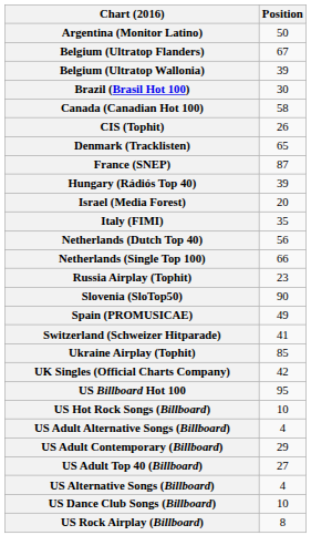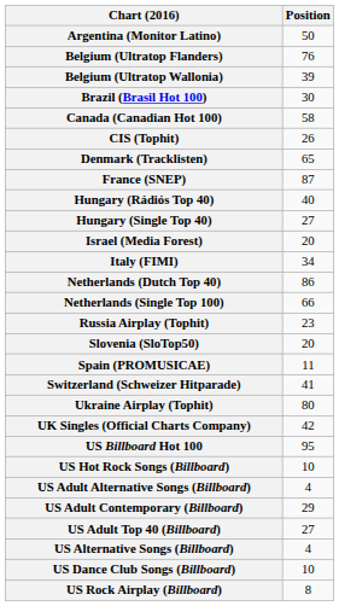 <table class="wikitable plainrowheaders sortable" style="text-align:center">
 <tr>
 <th scope="col" style="width:21em;">Chart (2016)</th>
 <th scope="col">Position</th>
 </tr>
 <tr>
 <th scope="row">Argentina (Monitor Latino)</th>
 <td>50</td>
 </tr>
 <tr>
 <th scope="row">Belgium (Ultratop Flanders)</th>
-<td>67</td>
+<td>76</td>
 </tr>
 <tr>
 <th scope="row">Belgium (Ultratop Wallonia)</th>
 <td>39</td>
 </tr>
 <tr>
 <th scope="row">Brazil (<a href='#'>Brasil Hot 100</a>)</th>
 <td>30</td>
 </tr>
 <tr>
 <th scope="row">Canada (Canadian Hot 100)</th>
 <td>58</td>
 </tr>
 <tr>
 <th scope="row">CIS (Tophit)</th>
 <td style="text-align:center;">26</td>
 </tr>
 <tr>
 <th scope="row">Denmark (Tracklisten)</th>
 <td>65</td>
 </tr>
 <tr>
 <th scope="row">France (SNEP)</th>
 <td>87</td>
 </tr>
 <tr>
 <th scope="row">Hungary (Rádiós Top 40)</th>
-<td>39</td>
+<td>40</td>
+</tr>
+<tr>
+<th scope="row">Hungary (Single Top 40)</th>
+<td>27</td>
 </tr>
 <tr>
 <th scope="row">Israel (Media Forest)</th>
 <td>20</td>
 </tr>
 <tr>
 <th scope="row">Italy (FIMI)</th>
-<td>35</td>
+<td>34</td>
 </tr>
 <tr>
 <th scope="row">Netherlands (Dutch Top 40)</th>
-<td>56</td>
+<td>86</td>
 </tr>
 <tr>
 <th scope="row">Netherlands (Single Top 100)</th>
 <td>66</td>
 </tr>
 <tr>
 <th scope="row">Russia Airplay (Tophit)</th>
 <td style="text-align:center;">23</td>
 </tr>
 <tr>
 <th scope="row">Slovenia (SloTop50)</th>
-<td>90</td>
+<td>20</td>
 </tr>
 <tr>
 <th scope="row">Spain (PROMUSICAE)</th>
-<td>49</td>
+<td>11</td>
 </tr>
 <tr>
 <th scope="row">Switzerland (Schweizer Hitparade)</th>
 <td>41</td>
 </tr>
 <tr>
 <th scope="row">Ukraine Airplay (Tophit)</th>
-<td style="text-align:center;">85</td>
+<td style="text-align:center;">80</td>
 </tr>
 <tr>
 <th scope="row">UK Singles (Official Charts Company)</th>
 <td>42</td>
 </tr>
 <tr>
 <th scope="row">US <em>Billboard</em> Hot 100</th>
 <td>95</td>
 </tr>
 <tr>
 <th scope="row">US Hot Rock Songs (<em>Billboard</em>)</th>
 <td>10</td>
 </tr>
 <tr>
 <th scope="row">US Adult Alternative Songs (<em>Billboard</em>)</th>
 <td>4</td>
 </tr>
 <tr>
 <th scope="row">US Adult Contemporary (<em>Billboard</em>)</th>
 <td>29</td>
 </tr>
 <tr>
 <th scope="row">US Adult Top 40 (<em>Billboard</em>)</th>
 <td>27</td>
 </tr>
 <tr>
 <th scope="row">US Alternative Songs (<em>Billboard</em>)</th>
 <td>4</td>
 </tr>
 <tr>
 <th scope="row">US Dance Club Songs (<em>Billboard</em>)</th>
 <td>10</td>
 </tr>
 <tr>
 <th scope="row">US Rock Airplay (<em>Billboard</em>)</th>
 <td>8</td>
 </tr>
 </table>
